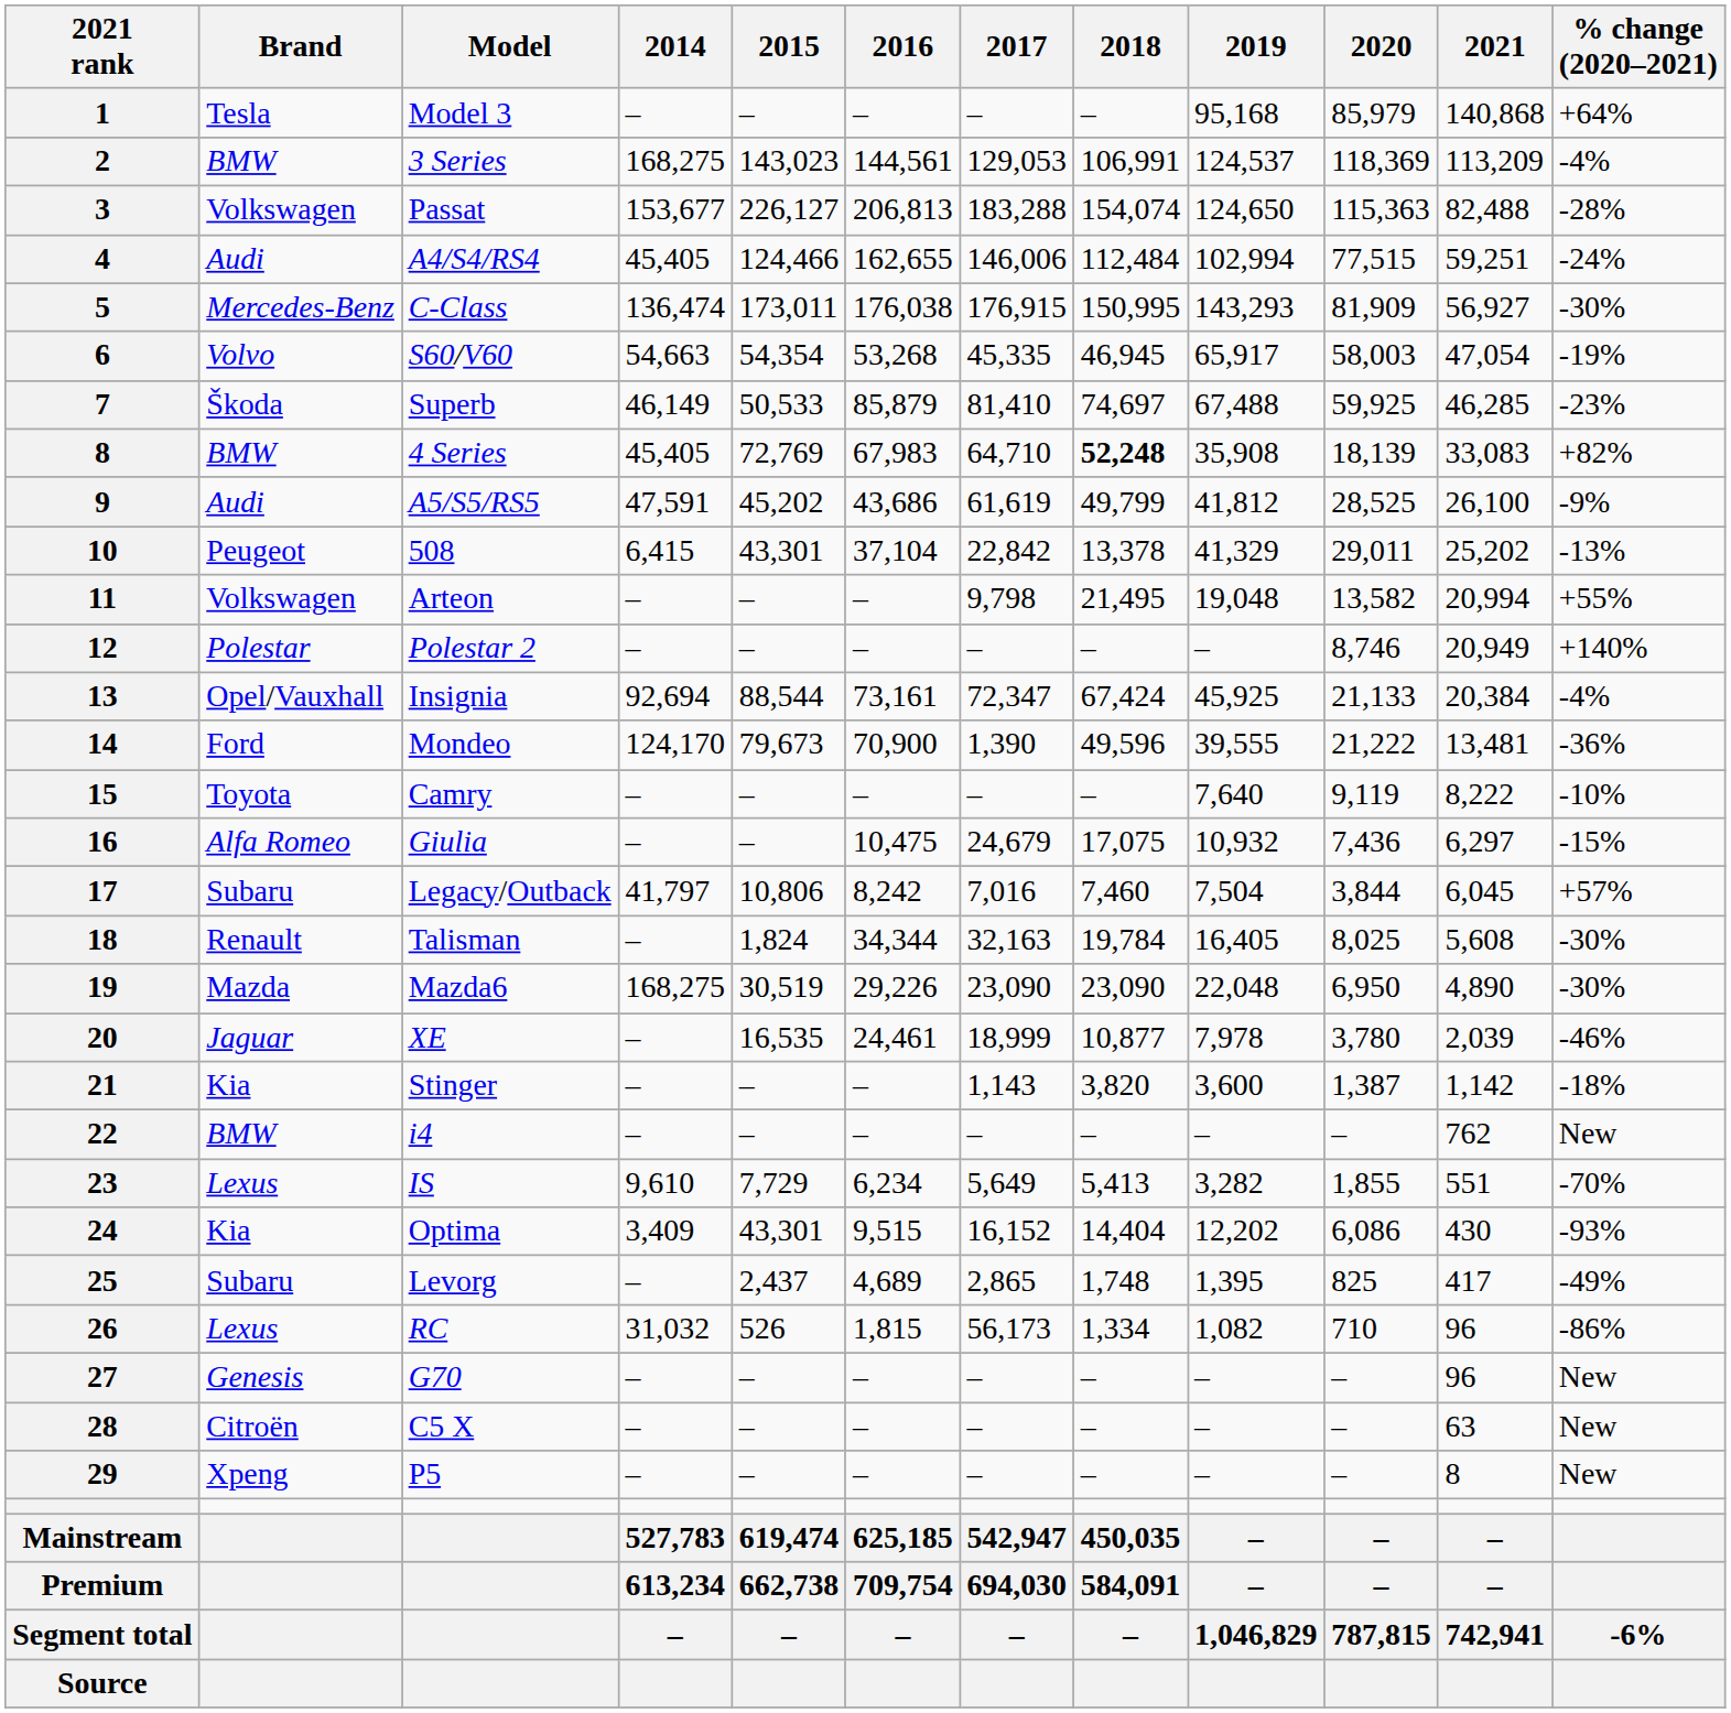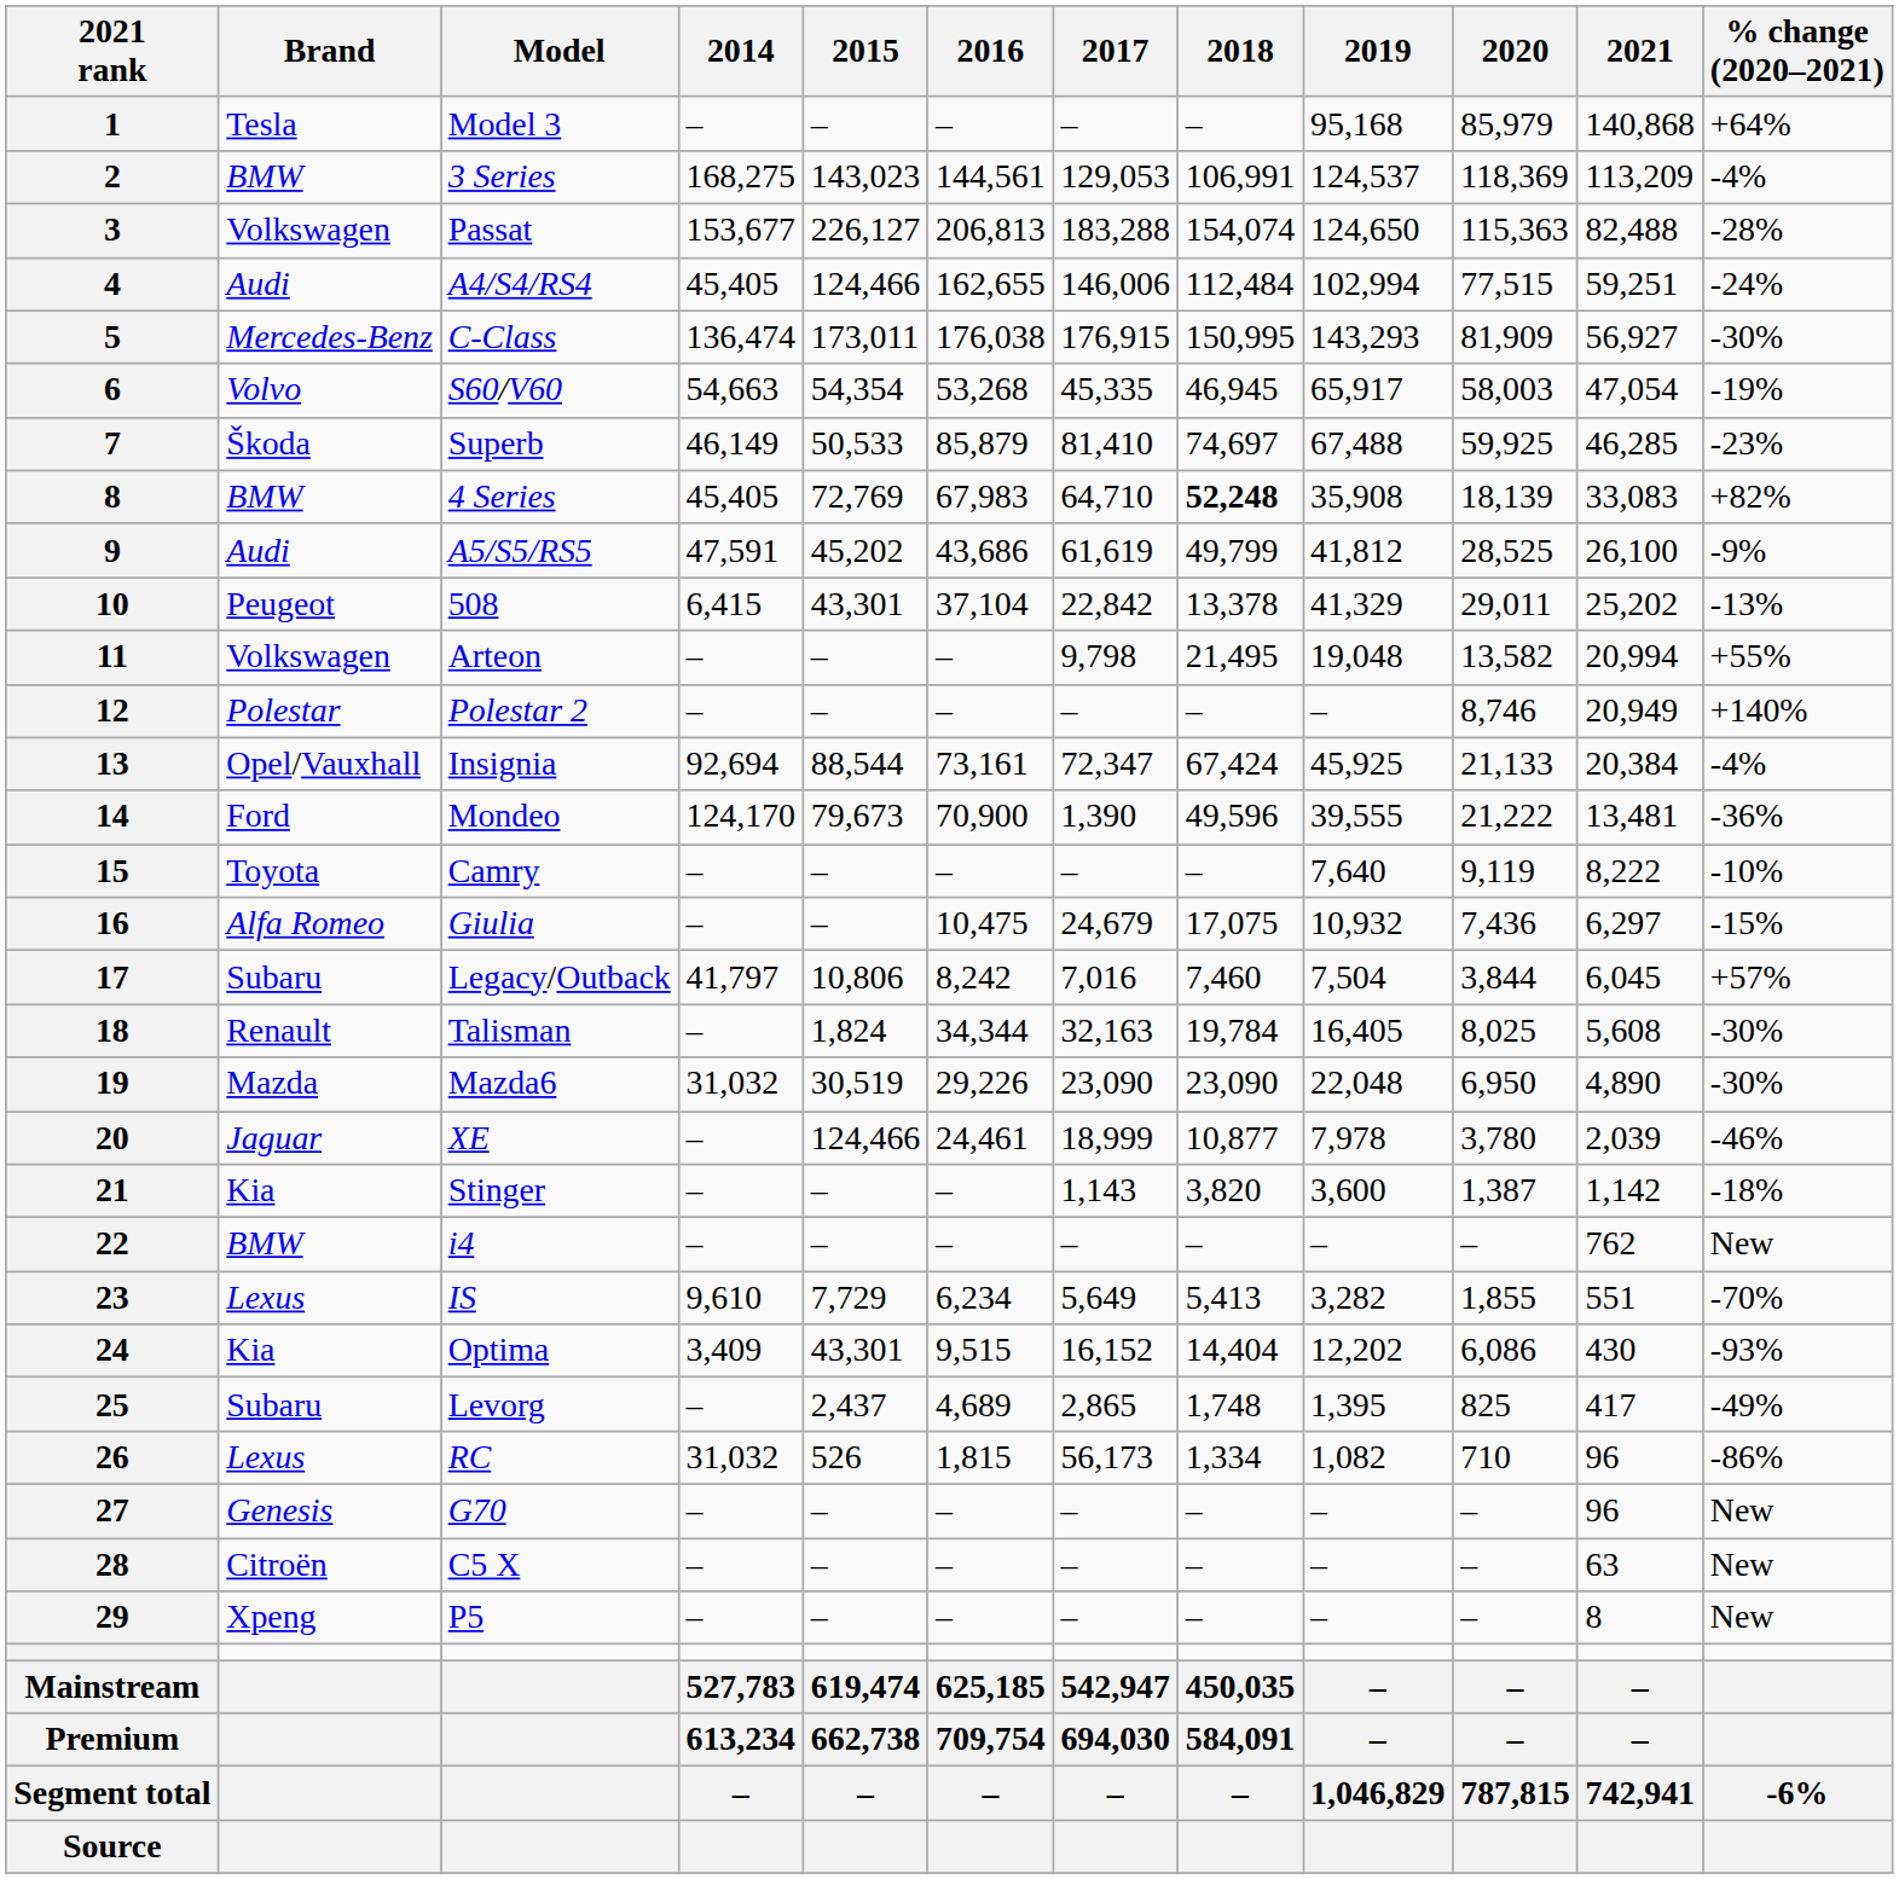 <table class="wikitable sortable">
 <tr>
 <th scope="col">2021 <br> rank</th>
 <th scope="col">Brand</th>
 <th scope="col">Model</th>
 <th scope="col" data-sort-type=number>2014</th>
 <th scope="col" data-sort-type=number>2015</th>
 <th scope="col" data-sort-type=number>2016</th>
 <th scope="col" data-sort-type=number>2017</th>
 <th scope="col" data-sort-type=number>2018</th>
 <th scope="col" data-sort-type=number>2019</th>
 <th scope="col" data-sort-type=number>2020</th>
 <th scope="col" data-sort-type=number>2021</th>
 <th scope="col" class="unsortable">% change<br>(2020–2021)</th>
 </tr>
 <tr>
 <th>1</th>
 <td><a href='#'>Tesla</a></td>
 <td><a href='#'>Model 3</a></td>
 <td>–</td>
 <td>–</td>
 <td>–</td>
 <td>–</td>
 <td>–</td>
 <td>95,168</td>
 <td>85,979</td>
 <td>140,868</td>
 <td> +64%</td>
 </tr>
 <tr>
 <th>2</th>
 <td><em><a href='#'>BMW</a></em></td>
 <td><a href='#'><em>3 Series</em></a></td>
 <td>168,275</td>
 <td>143,023</td>
 <td>144,561</td>
 <td>129,053</td>
 <td>106,991</td>
 <td>124,537</td>
 <td>118,369</td>
 <td>113,209</td>
 <td> -4%</td>
 </tr>
 <tr>
 <th>3</th>
 <td><a href='#'>Volkswagen</a></td>
 <td><a href='#'>Passat</a></td>
 <td>153,677</td>
 <td>226,127</td>
 <td>206,813</td>
 <td>183,288</td>
 <td>154,074</td>
 <td>124,650</td>
 <td>115,363</td>
 <td>82,488</td>
 <td> -28%</td>
 </tr>
 <tr>
 <th>4</th>
 <td><em><a href='#'>Audi</a></em></td>
 <td><a href='#'><em>A4/S4/RS4</em></a></td>
 <td>45,405</td>
 <td>124,466</td>
 <td>162,655</td>
 <td>146,006</td>
 <td>112,484</td>
 <td>102,994</td>
 <td>77,515</td>
 <td>59,251</td>
 <td> -24%</td>
 </tr>
 <tr>
 <th>5</th>
 <td><em><a href='#'>Mercedes-Benz</a></em></td>
 <td><a href='#'><em>C-Class</em></a></td>
 <td>136,474</td>
 <td>173,011</td>
 <td>176,038</td>
 <td>176,915</td>
 <td>150,995</td>
 <td>143,293</td>
 <td>81,909</td>
 <td>56,927</td>
 <td> -30%</td>
 </tr>
 <tr>
 <th>6</th>
 <td><a href='#'><em>Volvo</em></a></td>
 <td><em><a href='#'>S60</a>/<a href='#'>V60</a></em></td>
 <td>54,663</td>
 <td>54,354</td>
 <td>53,268</td>
 <td>45,335</td>
 <td>46,945</td>
 <td>65,917</td>
 <td>58,003</td>
 <td>47,054</td>
 <td> -19%</td>
 </tr>
 <tr>
 <th>7</th>
 <td><a href='#'>Škoda</a></td>
 <td><a href='#'>Superb</a></td>
 <td>46,149</td>
 <td>50,533</td>
 <td>85,879</td>
 <td>81,410</td>
 <td>74,697</td>
 <td>67,488</td>
 <td>59,925</td>
 <td>46,285</td>
 <td> -23%</td>
 </tr>
 <tr>
 <th>8</th>
 <td><em><a href='#'>BMW</a></em></td>
 <td><a href='#'><em>4 Series</em></a></td>
 <td>45,405</td>
 <td>72,769</td>
 <td>67,983</td>
 <td>64,710</td>
 <td><strong>52,248</strong></td>
 <td>35,908</td>
 <td>18,139</td>
 <td>33,083</td>
 <td> +82%</td>
 </tr>
 <tr>
 <th>9</th>
 <td><em><a href='#'>Audi</a></em></td>
 <td><a href='#'><em>A5/S5/RS5</em></a></td>
 <td>47,591</td>
 <td>45,202</td>
 <td>43,686</td>
 <td>61,619</td>
 <td>49,799</td>
 <td>41,812</td>
 <td>28,525</td>
 <td>26,100</td>
 <td> -9%</td>
 </tr>
 <tr>
 <th>10</th>
 <td><a href='#'>Peugeot</a></td>
 <td><a href='#'>508</a></td>
 <td>6,415</td>
 <td>43,301</td>
 <td>37,104</td>
 <td>22,842</td>
 <td>13,378</td>
 <td>41,329</td>
 <td>29,011</td>
 <td>25,202</td>
 <td> -13%</td>
 </tr>
 <tr>
 <th>11</th>
 <td><a href='#'>Volkswagen</a></td>
 <td><a href='#'>Arteon</a></td>
 <td>–</td>
 <td>–</td>
 <td>–</td>
 <td>9,798</td>
 <td>21,495</td>
 <td>19,048</td>
 <td>13,582</td>
 <td>20,994</td>
 <td> +55%</td>
 </tr>
 <tr>
 <th>12</th>
 <td><em><a href='#'>Polestar</a></em></td>
 <td><em><a href='#'>Polestar 2</a></em></td>
 <td>–</td>
 <td>–</td>
 <td>–</td>
 <td>–</td>
 <td>–</td>
 <td>–</td>
 <td>8,746</td>
 <td>20,949</td>
 <td> +140%</td>
 </tr>
 <tr>
 <th>13</th>
 <td><a href='#'>Opel</a>/<a href='#'>Vauxhall</a></td>
 <td><a href='#'>Insignia</a></td>
 <td>92,694</td>
 <td>88,544</td>
 <td>73,161</td>
 <td>72,347</td>
 <td>67,424</td>
 <td>45,925</td>
 <td>21,133</td>
 <td>20,384</td>
 <td> -4%</td>
 </tr>
 <tr>
 <th>14</th>
 <td><a href='#'>Ford</a></td>
 <td><a href='#'>Mondeo</a></td>
 <td>124,170</td>
 <td>79,673</td>
 <td>70,900</td>
 <td>1,390</td>
 <td>49,596</td>
 <td>39,555</td>
 <td>21,222</td>
 <td>13,481</td>
 <td> -36%</td>
 </tr>
 <tr>
 <th>15</th>
 <td><a href='#'>Toyota</a></td>
 <td><a href='#'>Camry</a></td>
 <td>–</td>
 <td>–</td>
 <td>–</td>
 <td>–</td>
 <td>–</td>
 <td>7,640</td>
 <td>9,119</td>
 <td>8,222</td>
 <td> -10%</td>
 </tr>
 <tr>
 <th>16</th>
 <td><em><a href='#'>Alfa Romeo</a></em></td>
 <td><a href='#'><em>Giulia</em></a></td>
 <td>–</td>
 <td>–</td>
 <td>10,475</td>
 <td>24,679</td>
 <td>17,075</td>
 <td>10,932</td>
 <td>7,436</td>
 <td>6,297</td>
 <td> -15%</td>
 </tr>
 <tr>
 <th>17</th>
 <td><a href='#'>Subaru</a></td>
 <td><a href='#'>Legacy</a>/<a href='#'>Outback</a></td>
 <td>41,797</td>
 <td>10,806</td>
 <td>8,242</td>
 <td>7,016</td>
 <td>7,460</td>
 <td>7,504</td>
 <td>3,844</td>
 <td>6,045</td>
 <td> +57%</td>
 </tr>
 <tr>
 <th>18</th>
 <td><a href='#'>Renault</a></td>
 <td><a href='#'>Talisman</a></td>
 <td>–</td>
 <td>1,824</td>
 <td>34,344</td>
 <td>32,163</td>
 <td>19,784</td>
 <td>16,405</td>
 <td>8,025</td>
 <td>5,608</td>
 <td> -30%</td>
 </tr>
 <tr>
 <th>19</th>
 <td><a href='#'>Mazda</a></td>
 <td><a href='#'>Mazda6</a></td>
-<td>168,275</td>
+<td>31,032</td>
 <td>30,519</td>
 <td>29,226</td>
 <td>23,090</td>
 <td>23,090</td>
 <td>22,048</td>
 <td>6,950</td>
 <td>4,890</td>
 <td> -30%</td>
 </tr>
 <tr>
 <th>20</th>
 <td><a href='#'><em>Jaguar</em></a></td>
 <td><a href='#'><em>XE</em></a></td>
 <td>–</td>
-<td>16,535</td>
+<td>124,466</td>
 <td>24,461</td>
 <td>18,999</td>
 <td>10,877</td>
 <td>7,978</td>
 <td>3,780</td>
 <td>2,039</td>
 <td> -46%</td>
 </tr>
 <tr>
 <th>21</th>
 <td><a href='#'>Kia</a></td>
 <td><a href='#'>Stinger</a></td>
 <td>–</td>
 <td>–</td>
 <td>–</td>
 <td>1,143</td>
 <td>3,820</td>
 <td>3,600</td>
 <td>1,387</td>
 <td>1,142</td>
 <td> -18%</td>
 </tr>
 <tr>
 <th>22</th>
 <td><em><a href='#'>BMW</a></em></td>
 <td><a href='#'><em>i4</em></a></td>
 <td>–</td>
 <td>–</td>
 <td>–</td>
 <td>–</td>
 <td>–</td>
 <td>–</td>
 <td>–</td>
 <td>762</td>
 <td>New</td>
 </tr>
 <tr>
 <th>23</th>
 <td><em><a href='#'>Lexus</a></em></td>
 <td><a href='#'><em>IS</em></a></td>
 <td>9,610</td>
 <td>7,729</td>
 <td>6,234</td>
 <td>5,649</td>
 <td>5,413</td>
 <td>3,282</td>
 <td>1,855</td>
 <td>551</td>
 <td> -70%</td>
 </tr>
 <tr>
 <th>24</th>
 <td><a href='#'>Kia</a></td>
 <td><a href='#'>Optima</a></td>
 <td>3,409</td>
 <td>43,301</td>
 <td>9,515</td>
 <td>16,152</td>
 <td>14,404</td>
 <td>12,202</td>
 <td>6,086</td>
 <td>430</td>
 <td> -93%</td>
 </tr>
 <tr>
 <th>25</th>
 <td><a href='#'>Subaru</a></td>
 <td><a href='#'>Levorg</a></td>
 <td>–</td>
 <td>2,437</td>
 <td>4,689</td>
 <td>2,865</td>
 <td>1,748</td>
 <td>1,395</td>
 <td>825</td>
 <td>417</td>
 <td> -49%</td>
 </tr>
 <tr>
 <th>26</th>
 <td><em><a href='#'>Lexus</a></em></td>
 <td><a href='#'><em>RC</em></a></td>
 <td>31,032</td>
 <td>526</td>
 <td>1,815</td>
 <td>56,173</td>
 <td>1,334</td>
 <td>1,082</td>
 <td>710</td>
 <td>96</td>
 <td> -86%</td>
 </tr>
 <tr>
 <th>27</th>
 <td><a href='#'><em>Genesis</em></a></td>
 <td><a href='#'><em>G70</em></a></td>
 <td>–</td>
 <td>–</td>
 <td>–</td>
 <td>–</td>
 <td>–</td>
 <td>–</td>
 <td>–</td>
 <td>96</td>
 <td>New</td>
 </tr>
 <tr>
 <th>28</th>
 <td><a href='#'>Citroën</a></td>
 <td><a href='#'>C5 X</a></td>
 <td>–</td>
 <td>–</td>
 <td>–</td>
 <td>–</td>
 <td>–</td>
 <td>–</td>
 <td>–</td>
 <td>63</td>
 <td>New</td>
 </tr>
 <tr>
 <th>29</th>
 <td><a href='#'>Xpeng</a></td>
 <td><a href='#'>P5</a></td>
 <td>–</td>
 <td>–</td>
 <td>–</td>
 <td>–</td>
 <td>–</td>
 <td>–</td>
 <td>–</td>
 <td>8</td>
 <td>New</td>
 </tr>
 <tr>
 <th></th>
 <td></td>
 <td></td>
 <td></td>
 <td></td>
 <td></td>
 <td></td>
 <td></td>
 <td></td>
 <td></td>
 <td></td>
 </tr>
 <tr>
 <th>Mainstream</th>
 <th></th>
 <th></th>
 <th>527,783</th>
 <th>619,474</th>
 <th>625,185</th>
 <th>542,947</th>
 <th>450,035</th>
 <th>–</th>
 <th>–</th>
 <th>–</th>
 <th></th>
 </tr>
 <tr>
 <th>Premium</th>
 <th></th>
 <th></th>
 <th>613,234</th>
 <th>662,738</th>
 <th>709,754</th>
 <th>694,030</th>
 <th>584,091</th>
 <th>–</th>
 <th>–</th>
 <th>–</th>
 <th></th>
 </tr>
 <tr>
 <th>Segment total</th>
 <th></th>
 <th></th>
 <th>–</th>
 <th>–</th>
 <th>–</th>
 <th>–</th>
 <th>–</th>
 <th>1,046,829</th>
 <th>787,815</th>
 <th>742,941</th>
 <th> -6%</th>
 </tr>
 <tr>
 <th>Source</th>
 <th></th>
 <th></th>
 <th></th>
 <th></th>
 <th></th>
 <th></th>
 <th></th>
 <th></th>
 <th></th>
 <th></th>
 <th></th>
 </tr>
 </table>
